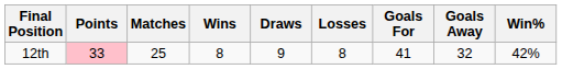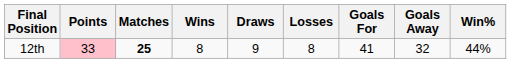 <table class="wikitable" style="font-size: 95%; text-align: center;">
 <tr>
 <th width=60>Final Position</th>
 <th width=60>Points</th>
 <th width=60>Matches</th>
 <th width=60>Wins</th>
 <th width=60>Draws</th>
 <th width=60>Losses</th>
 <th width=60>Goals For</th>
 <th width=60>Goals Away</th>
 <th width=60>Win%</th>
 </tr>
 <tr>
 <td>12th</td>
 <td style="background: pink;">33</td>
-<td>25</td>
+<td><strong>25</strong></td>
 <td>8</td>
 <td>9</td>
 <td>8</td>
 <td>41</td>
 <td>32</td>
-<td>42%</td>
+<td>44%</td>
 </tr>
 </table>
